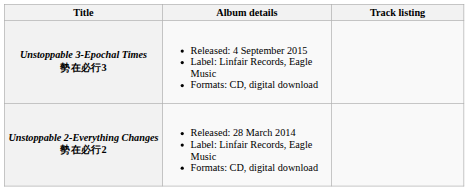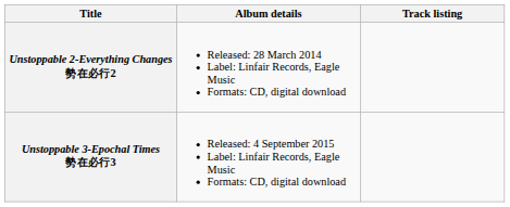 <table class="wikitable plainrowheaders" style="text-align:center;">
 <tr>
 <th style="width:15em;">Title</th>
 <th style="width:16em;">Album details</th>
 <th style="width:200px;">Track listing</th>
 </tr>
 <tr>
+<th scope="row"><em>Unstoppable 2-Everything Changes</em> <br>勢在必行2</th>
+<td align="left"><br><ul><li>Released: 28 March 2014</li><li>Label: Linfair Records, Eagle Music</li><li>Formats: CD, digital download</li></ul></td>
+<td align="center"></td>
+</tr>
+<tr>
 <th scope="row"><em>Unstoppable 3-Epochal Times</em> <br>勢在必行3</th>
 <td align="left"><br><ul><li>Released: 4 September 2015</li><li>Label: Linfair Records, Eagle Music</li><li>Formats: CD, digital download</li></ul></td>
 <td align="center"></td>
 </tr>
-<tr>
-<th scope="row"><em>Unstoppable 2-Everything Changes</em> <br>勢在必行2</th>
-<td align="left"><br><ul><li>Released: 28 March 2014</li><li>Label: Linfair Records, Eagle Music</li><li>Formats: CD, digital download</li></ul></td>
-<td align="center"></td>
-</tr>
 </table>
